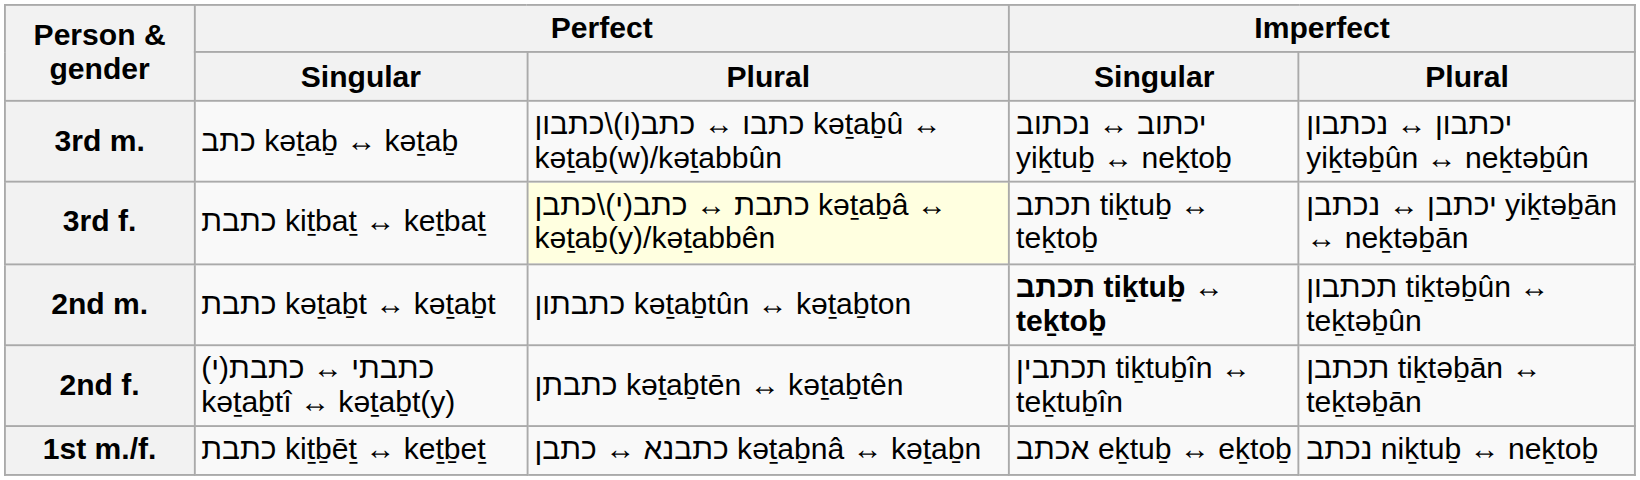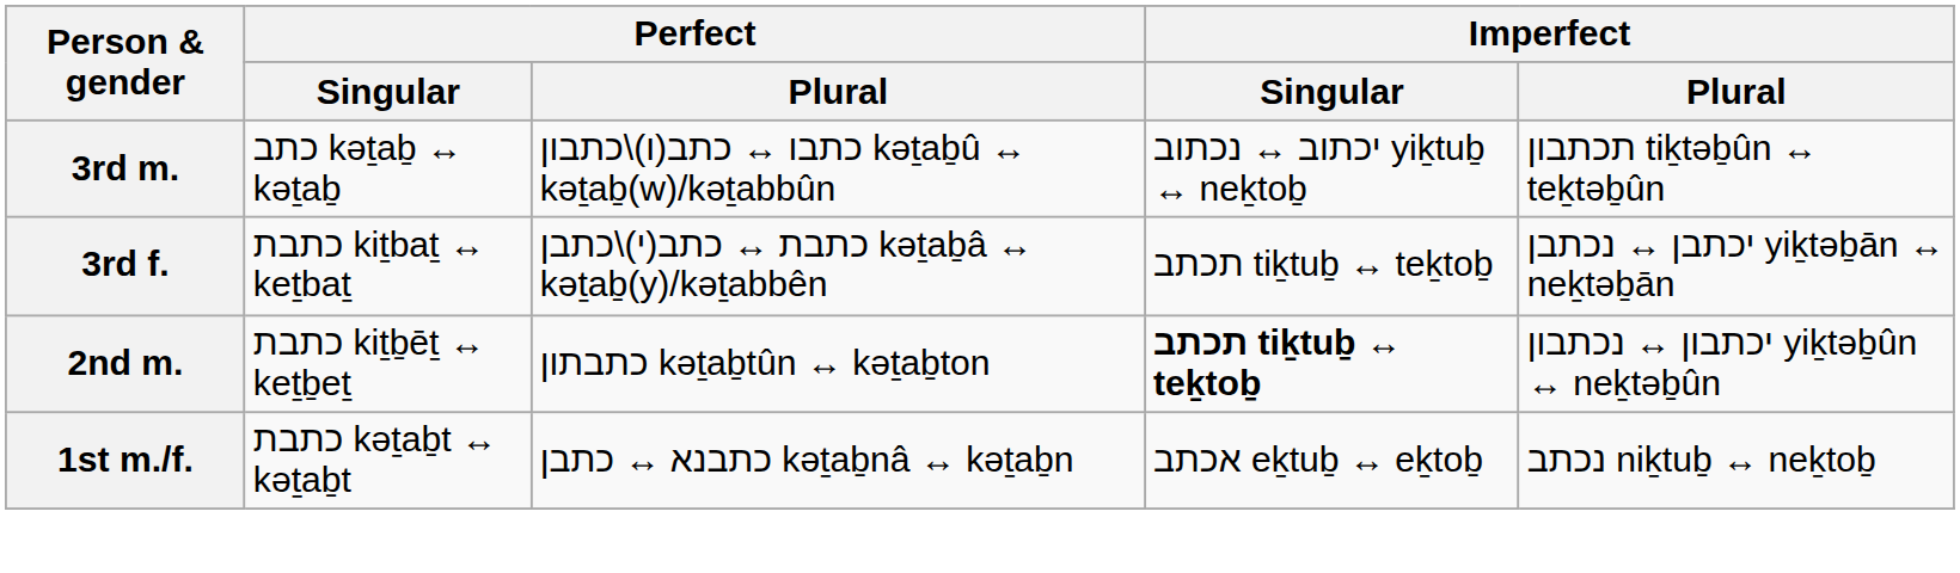 <table class="wikitable">
 <tr>
 <th rowspan="2">Person & gender</th>
 <th colspan="2">Perfect</th>
 <th colspan="2">Imperfect</th>
 </tr>
 <tr>
 <th>Singular</th>
 <th>Plural</th>
 <th>Singular</th>
 <th>Plural</th>
 </tr>
 <tr>
 <th>3rd m.</th>
 <td>כתב kəṯaḇ ↔ kəṯaḇ</td>
 <td>כתבו ↔ כתב(ו)\כתבון kəṯaḇû ↔ kəṯaḇ(w)/kəṯabbûn</td>
 <td>יכתוב ↔ נכתוב yiḵtuḇ ↔ neḵtoḇ</td>
-<td>יכתבון ↔ נכתבון yiḵtəḇûn ↔ neḵtəḇûn</td>
+<td>תכתבון tiḵtəḇûn ↔ teḵtəḇûn</td>
 </tr>
 <tr>
 <th>3rd f.</th>
 <td>כתבת kiṯbaṯ ↔ keṯbaṯ</td>
-<td style="background: lightyellow;">כתבת ↔ כתב(י)\כתבן kəṯaḇâ ↔ kəṯaḇ(y)/kəṯabbên</td>
+<td>כתבת ↔ כתב(י)\כתבן kəṯaḇâ ↔ kəṯaḇ(y)/kəṯabbên</td>
 <td>תכתב tiḵtuḇ ↔ teḵtoḇ</td>
 <td>יכתבן ↔ נכתבן yiḵtəḇān ↔ neḵtəḇān</td>
 </tr>
 <tr>
 <th>2nd m.</th>
-<td>כתבת kəṯaḇt ↔ kəṯaḇt</td>
+<td>כתבת kiṯḇēṯ ↔ keṯḇeṯ</td>
 <td>כתבתון kəṯaḇtûn ↔ kəṯaḇton</td>
 <td><strong>תכתב tiḵtuḇ ↔ teḵtoḇ</strong></td>
-<td>תכתבון tiḵtəḇûn ↔ teḵtəḇûn</td>
-</tr>
-<tr>
-<th>2nd f.</th>
-<td>(כתבתי ↔ כתבת(י kəṯaḇtî ↔ kəṯaḇt(y)</td>
-<td>כתבתן kəṯaḇtēn ↔ kəṯaḇtên</td>
-<td>תכתבין tiḵtuḇîn ↔ teḵtuḇîn</td>
-<td>תכתבן tiḵtəḇān ↔ teḵtəḇān</td>
+<td>יכתבון ↔ נכתבון yiḵtəḇûn ↔ neḵtəḇûn</td>
 </tr>
 <tr>
 <th>1st m./f.</th>
-<td>כתבת kiṯḇēṯ ↔ keṯḇeṯ</td>
+<td>כתבת kəṯaḇt ↔ kəṯaḇt</td>
 <td>כתבנא ↔ כתבן kəṯaḇnâ ↔ kəṯaḇn</td>
 <td>אכתב eḵtuḇ ↔ eḵtoḇ</td>
 <td>נכתב niḵtuḇ ↔ neḵtoḇ</td>
 </tr>
 </table>
